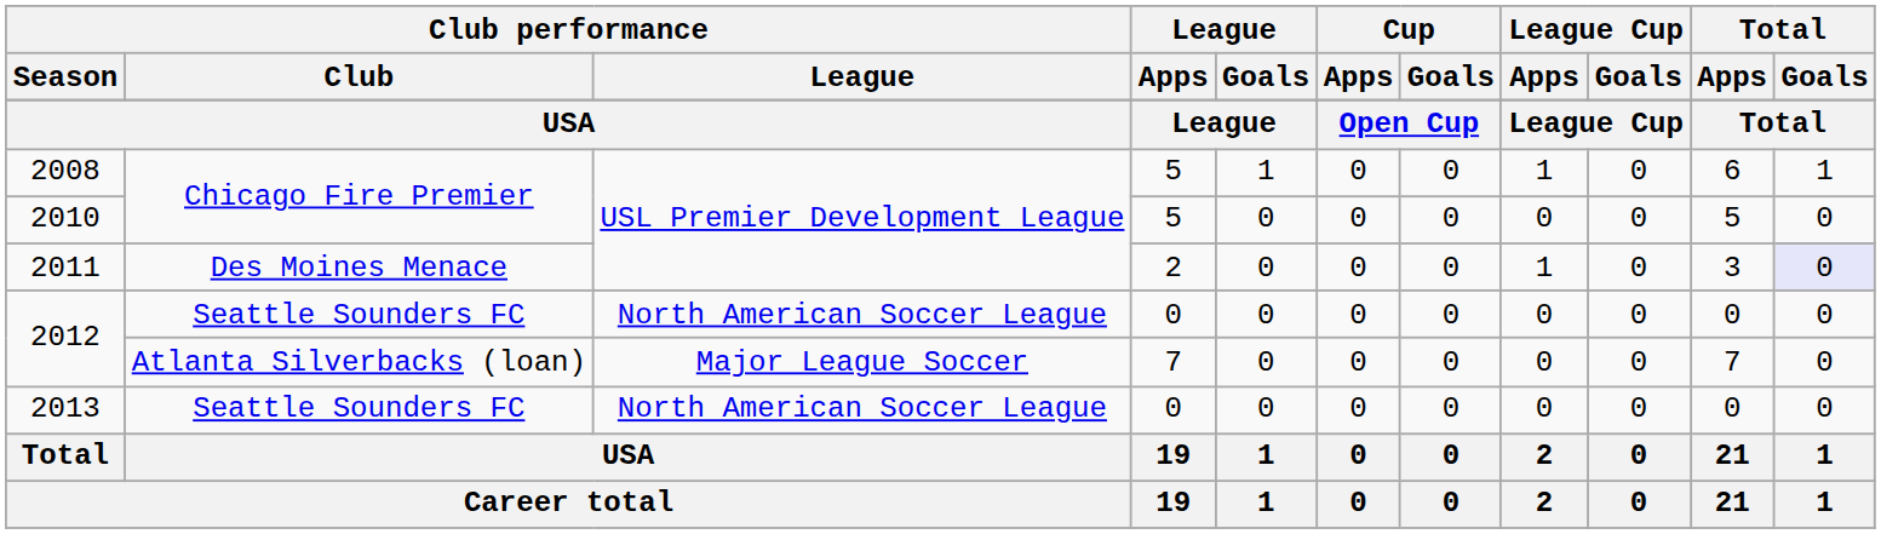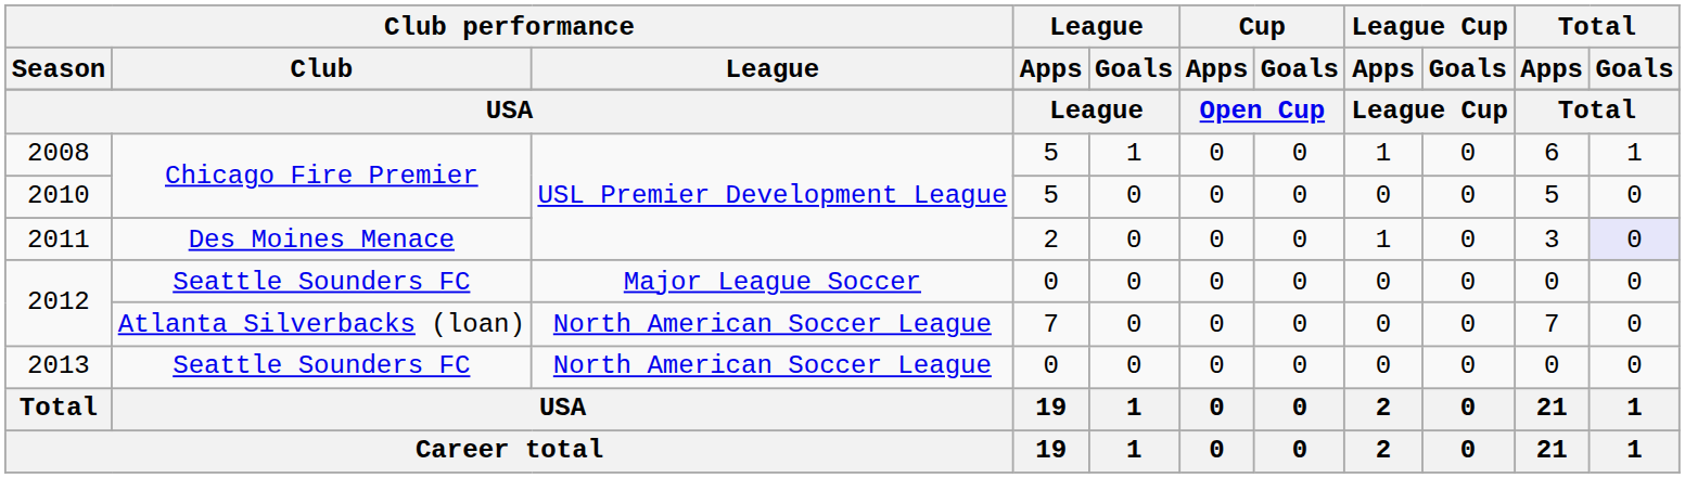 <table class="wikitable" style="text-align:center">
 <tr>
 <th colspan=3>Club performance</th>
 <th colspan=2>League</th>
 <th colspan=2>Cup</th>
 <th colspan=2>League Cup</th>
 <th colspan=2>Total</th>
 </tr>
 <tr>
 <th>Season</th>
 <th>Club</th>
 <th>League</th>
 <th>Apps</th>
 <th>Goals</th>
 <th>Apps</th>
 <th>Goals</th>
 <th>Apps</th>
 <th>Goals</th>
 <th>Apps</th>
 <th>Goals</th>
 </tr>
 <tr>
 </tr>
 <tr>
 <th colspan=3>USA</th>
 <th colspan=2>League</th>
 <th colspan=2><a href='#'>Open Cup</a></th>
 <th colspan=2>League Cup</th>
 <th colspan=2>Total</th>
 </tr>
 <tr>
 <td>2008</td>
 <td rowspan="2"><a href='#'>Chicago Fire Premier</a></td>
 <td rowspan="3"><a href='#'>USL Premier Development League</a></td>
 <td>5</td>
 <td>1</td>
 <td>0</td>
 <td>0</td>
 <td>1</td>
 <td>0</td>
 <td>6</td>
 <td>1</td>
 </tr>
 <tr>
 <td>2010</td>
 <td>5</td>
 <td>0</td>
 <td>0</td>
 <td>0</td>
 <td>0</td>
 <td>0</td>
 <td>5</td>
 <td>0</td>
 </tr>
 <tr>
 <td>2011</td>
 <td><a href='#'>Des Moines Menace</a></td>
 <td>2</td>
 <td>0</td>
 <td>0</td>
 <td>0</td>
 <td>1</td>
 <td>0</td>
 <td>3</td>
 <td style="background: lavender;">0</td>
 </tr>
 <tr>
 <td rowspan="2">2012</td>
 <td><a href='#'>Seattle Sounders FC</a></td>
-<td><a href='#'>North American Soccer League</a></td>
+<td><a href='#'>Major League Soccer</a></td>
 <td>0</td>
 <td>0</td>
 <td>0</td>
 <td>0</td>
 <td>0</td>
 <td>0</td>
 <td>0</td>
 <td>0</td>
 </tr>
 <tr>
 <td><a href='#'>Atlanta Silverbacks</a> (loan)</td>
-<td><a href='#'>Major League Soccer</a></td>
+<td><a href='#'>North American Soccer League</a></td>
 <td>7</td>
 <td>0</td>
 <td>0</td>
 <td>0</td>
 <td>0</td>
 <td>0</td>
 <td>7</td>
 <td>0</td>
 </tr>
 <tr>
 <td>2013</td>
 <td><a href='#'>Seattle Sounders FC</a></td>
 <td><a href='#'>North American Soccer League</a></td>
 <td>0</td>
 <td>0</td>
 <td>0</td>
 <td>0</td>
 <td>0</td>
 <td>0</td>
 <td>0</td>
 <td>0</td>
 </tr>
 <tr>
 <th rowspan=1>Total</th>
 <th colspan=2>USA</th>
 <th>19</th>
 <th>1</th>
 <th>0</th>
 <th>0</th>
 <th>2</th>
 <th>0</th>
 <th>21</th>
 <th>1</th>
 </tr>
 <tr>
 <th colspan=3>Career total</th>
 <th>19</th>
 <th>1</th>
 <th>0</th>
 <th>0</th>
 <th>2</th>
 <th>0</th>
 <th>21</th>
 <th>1</th>
 </tr>
 </table>
